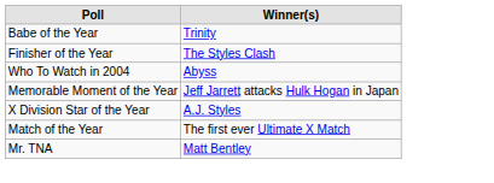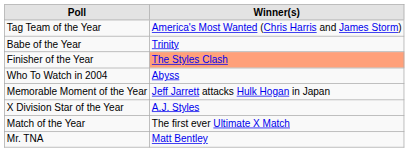 <table class="wikitable" style="font-size: 85%; text-align: left;">
 <tr>
 <th style="border-style: none none solid solid; background: #e3e3e3"><strong>Poll</strong></th>
 <th style="border-style:none none solid solid; background:#e3e3e3;"><strong>Winner(s)</strong></th>
+</tr>
+<tr>
+<td>Tag Team of the Year</td>
+<td><a href='#'>America's Most Wanted</a> (<a href='#'>Chris Harris</a> and <a href='#'>James Storm</a>)</td>
 </tr>
 <tr>
 <td>Babe of the Year</td>
 <td><a href='#'>Trinity</a></td>
 </tr>
 <tr>
 <td>Finisher of the Year</td>
-<td><a href='#'>The Styles Clash</a></td>
+<td style="background: lightsalmon;"><a href='#'>The Styles Clash</a></td>
 </tr>
 <tr>
 <td>Who To Watch in 2004</td>
 <td><a href='#'>Abyss</a></td>
 </tr>
 <tr>
 <td>Memorable Moment of the Year</td>
 <td><a href='#'>Jeff Jarrett</a> attacks <a href='#'>Hulk Hogan</a> in Japan</td>
 </tr>
 <tr>
 <td>X Division Star of the Year</td>
 <td><a href='#'>A.J. Styles</a></td>
 </tr>
 <tr>
 <td>Match of the Year</td>
 <td>The first ever <a href='#'>Ultimate X Match</a></td>
 </tr>
 <tr>
 <td>Mr. TNA</td>
 <td><a href='#'>Matt Bentley</a></td>
 </tr>
 </table>
